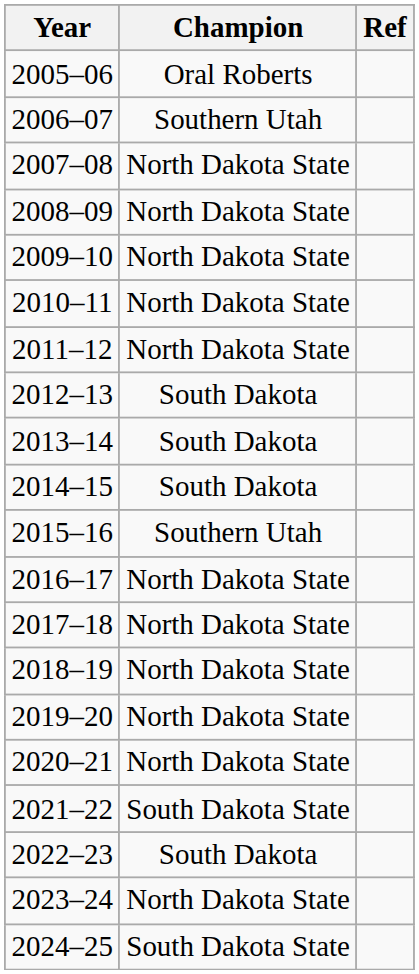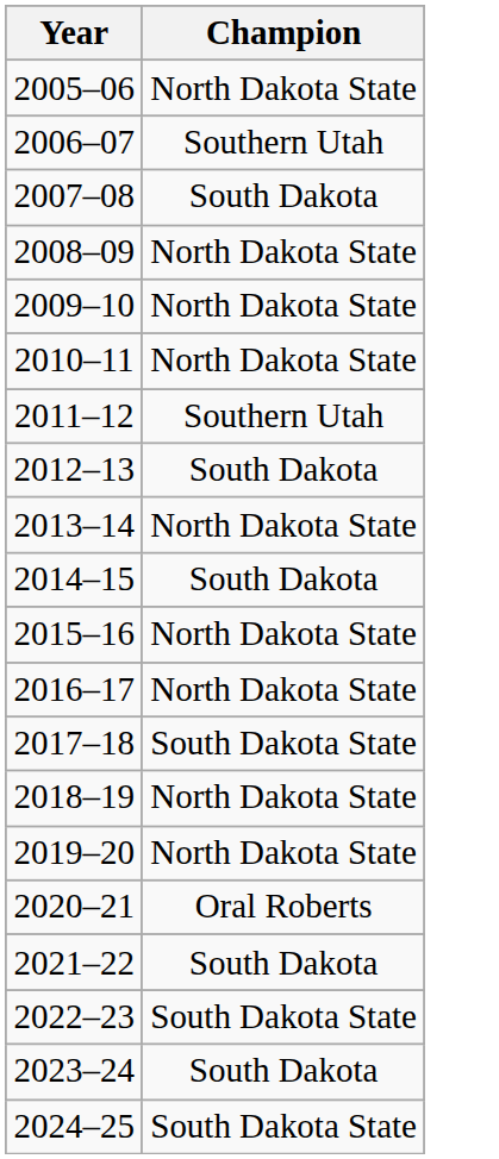 <table class="wikitable" style="text-align:center">
 <tr>
 <th>Year</th>
 <th>Champion</th>
-<th>Ref</th>
 </tr>
 <tr>
 <td>2005–06</td>
-<td>Oral Roberts</td>
-<td></td>
+<td>North Dakota State</td>
 </tr>
 <tr>
 <td>2006–07</td>
 <td>Southern Utah</td>
-<td></td>
 </tr>
 <tr>
 <td>2007–08</td>
-<td>North Dakota State</td>
-<td></td>
+<td>South Dakota</td>
 </tr>
 <tr>
 <td>2008–09</td>
 <td>North Dakota State</td>
-<td></td>
 </tr>
 <tr>
 <td>2009–10</td>
 <td>North Dakota State</td>
-<td></td>
 </tr>
 <tr>
 <td>2010–11</td>
 <td>North Dakota State</td>
-<td></td>
 </tr>
 <tr>
 <td>2011–12</td>
-<td>North Dakota State</td>
-<td></td>
+<td>Southern Utah</td>
 </tr>
 <tr>
 <td>2012–13</td>
 <td>South Dakota</td>
-<td></td>
 </tr>
 <tr>
 <td>2013–14</td>
-<td>South Dakota</td>
-<td></td>
+<td>North Dakota State</td>
 </tr>
 <tr>
 <td>2014–15</td>
 <td>South Dakota</td>
-<td></td>
 </tr>
 <tr>
 <td>2015–16</td>
-<td>Southern Utah</td>
-<td></td>
+<td>North Dakota State</td>
 </tr>
 <tr>
 <td>2016–17</td>
 <td>North Dakota State</td>
-<td></td>
 </tr>
 <tr>
 <td>2017–18</td>
-<td>North Dakota State</td>
-<td></td>
+<td>South Dakota State</td>
 </tr>
 <tr>
 <td>2018–19</td>
 <td>North Dakota State</td>
-<td></td>
 </tr>
 <tr>
 <td>2019–20</td>
 <td>North Dakota State</td>
-<td></td>
 </tr>
 <tr>
 <td>2020–21</td>
-<td>North Dakota State</td>
-<td></td>
+<td>Oral Roberts</td>
 </tr>
 <tr>
 <td>2021–22</td>
-<td>South Dakota State</td>
-<td></td>
+<td>South Dakota</td>
 </tr>
 <tr>
 <td>2022–23</td>
-<td>South Dakota</td>
-<td></td>
+<td>South Dakota State</td>
 </tr>
 <tr>
 <td>2023–24</td>
-<td>North Dakota State</td>
-<td></td>
+<td>South Dakota</td>
 </tr>
 <tr>
 <td>2024–25</td>
 <td>South Dakota State</td>
-<td></td>
 </tr>
 </table>
